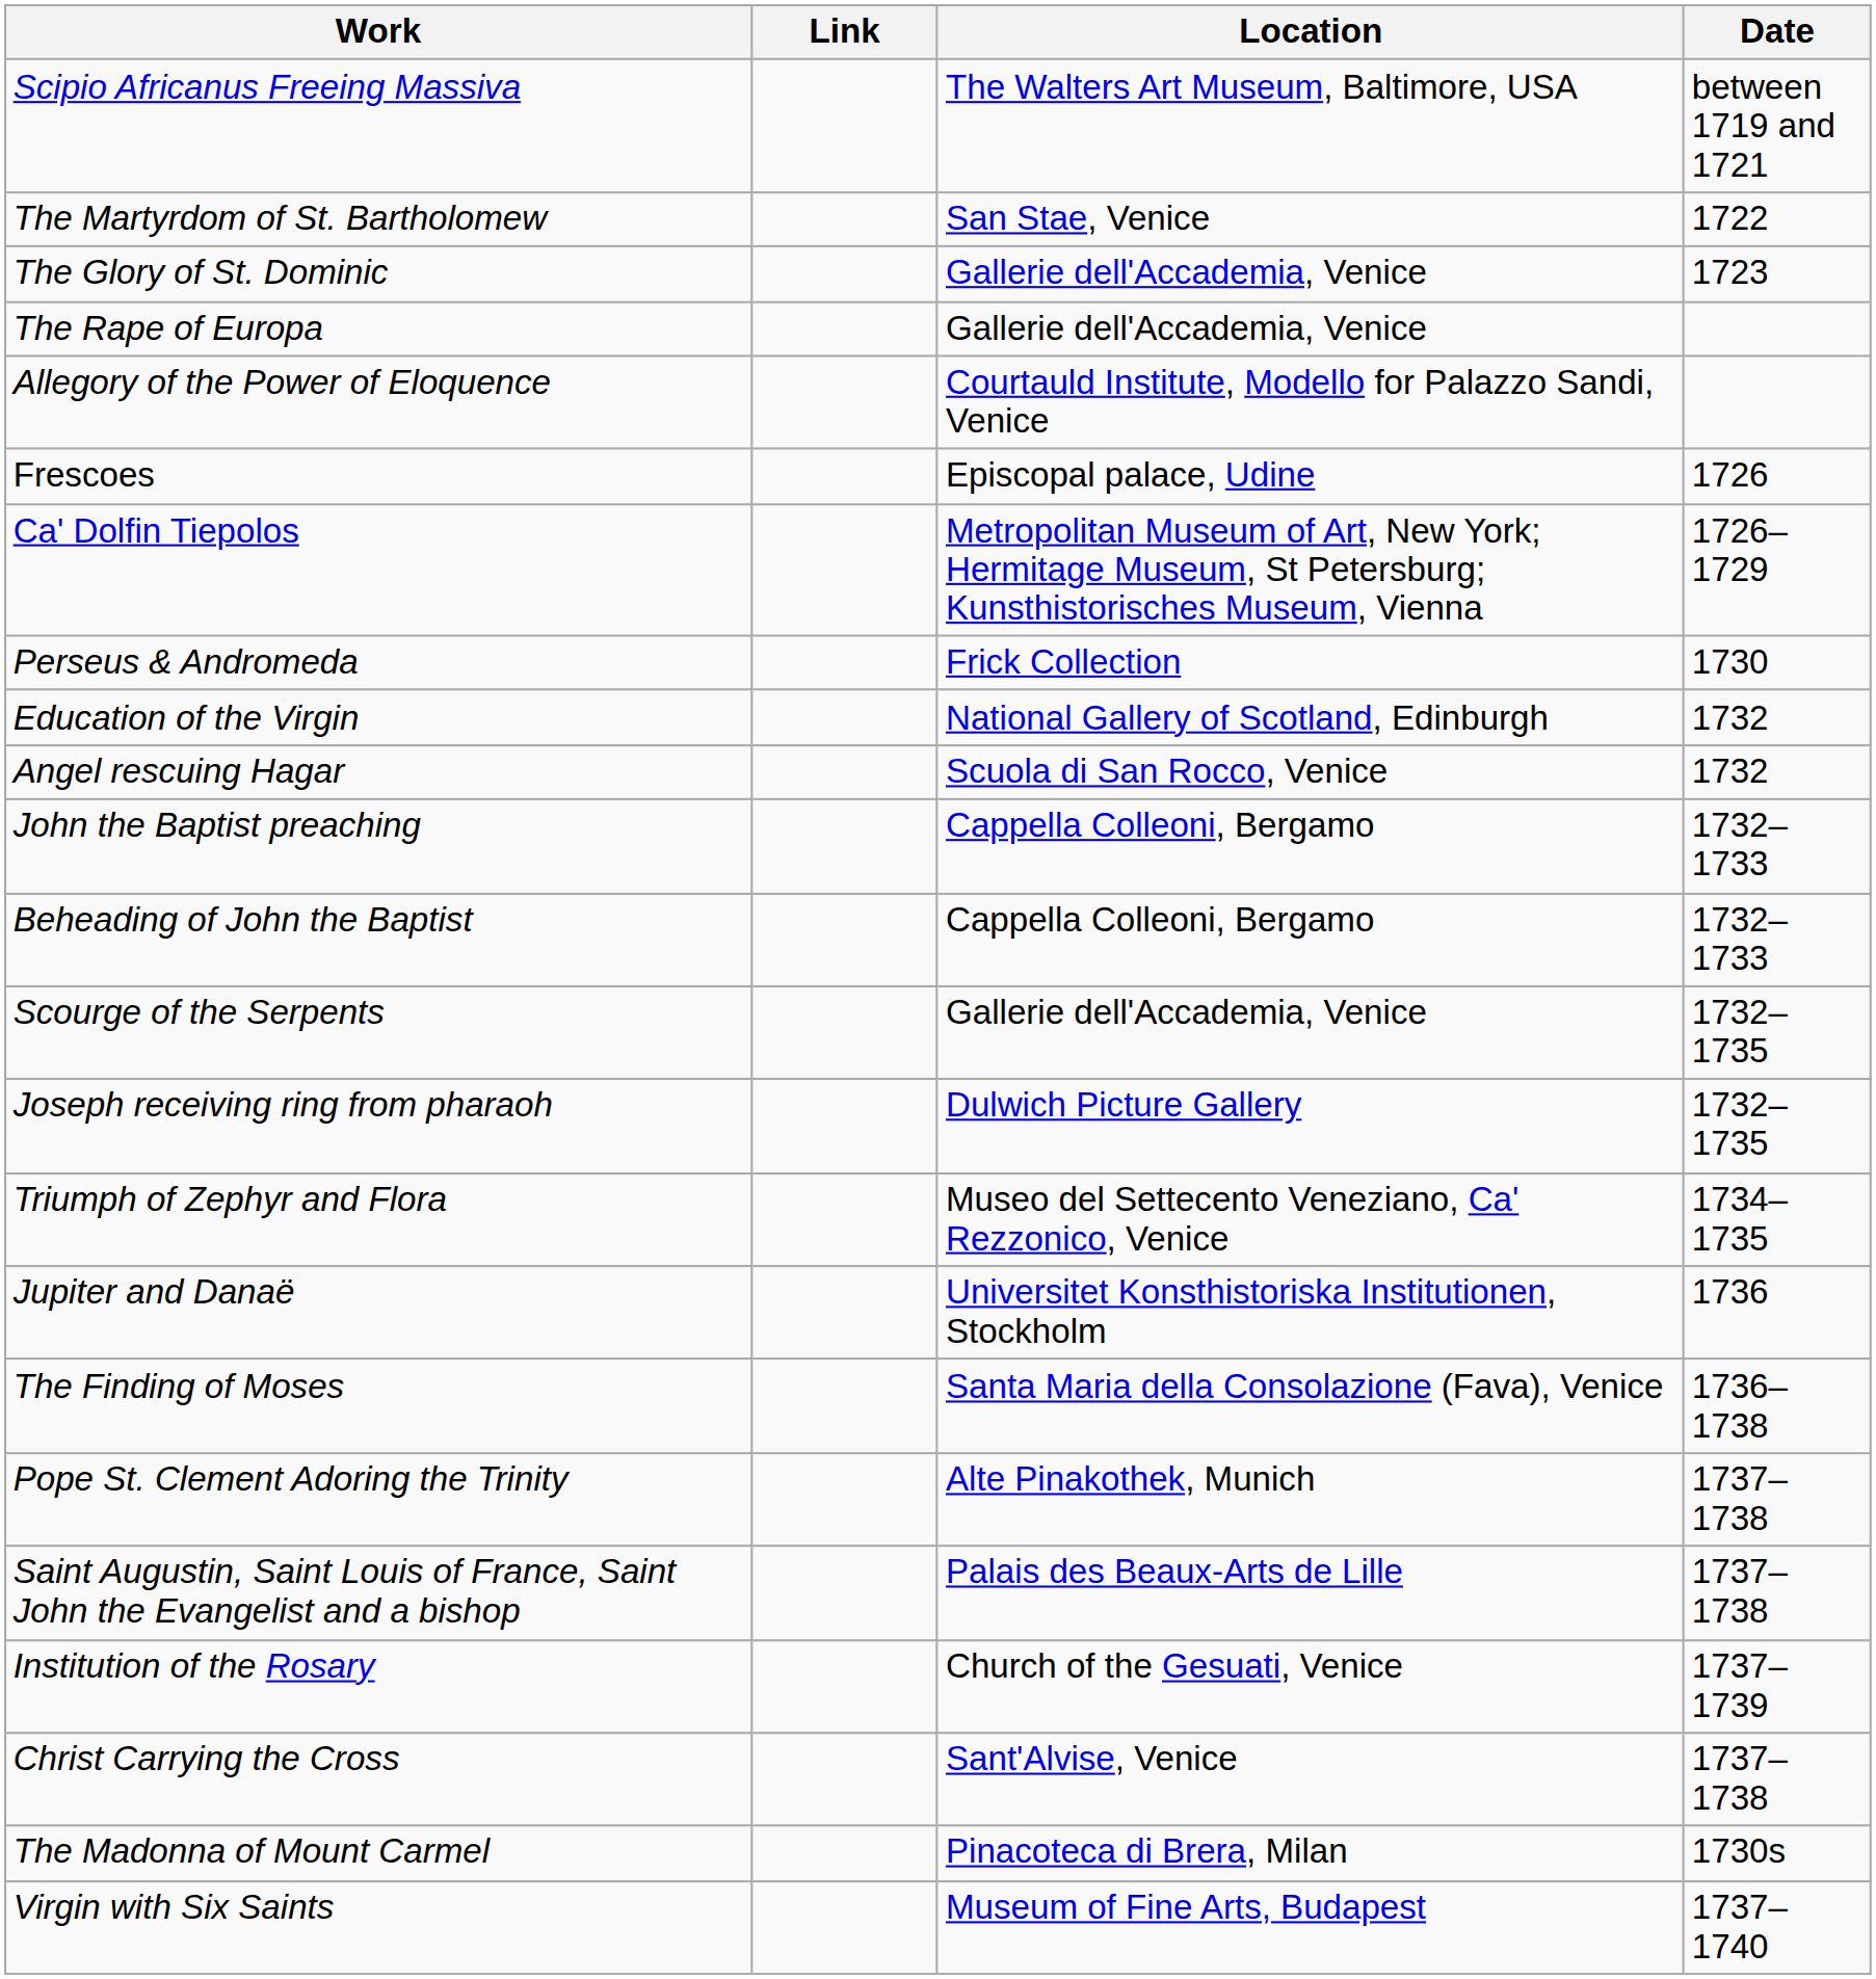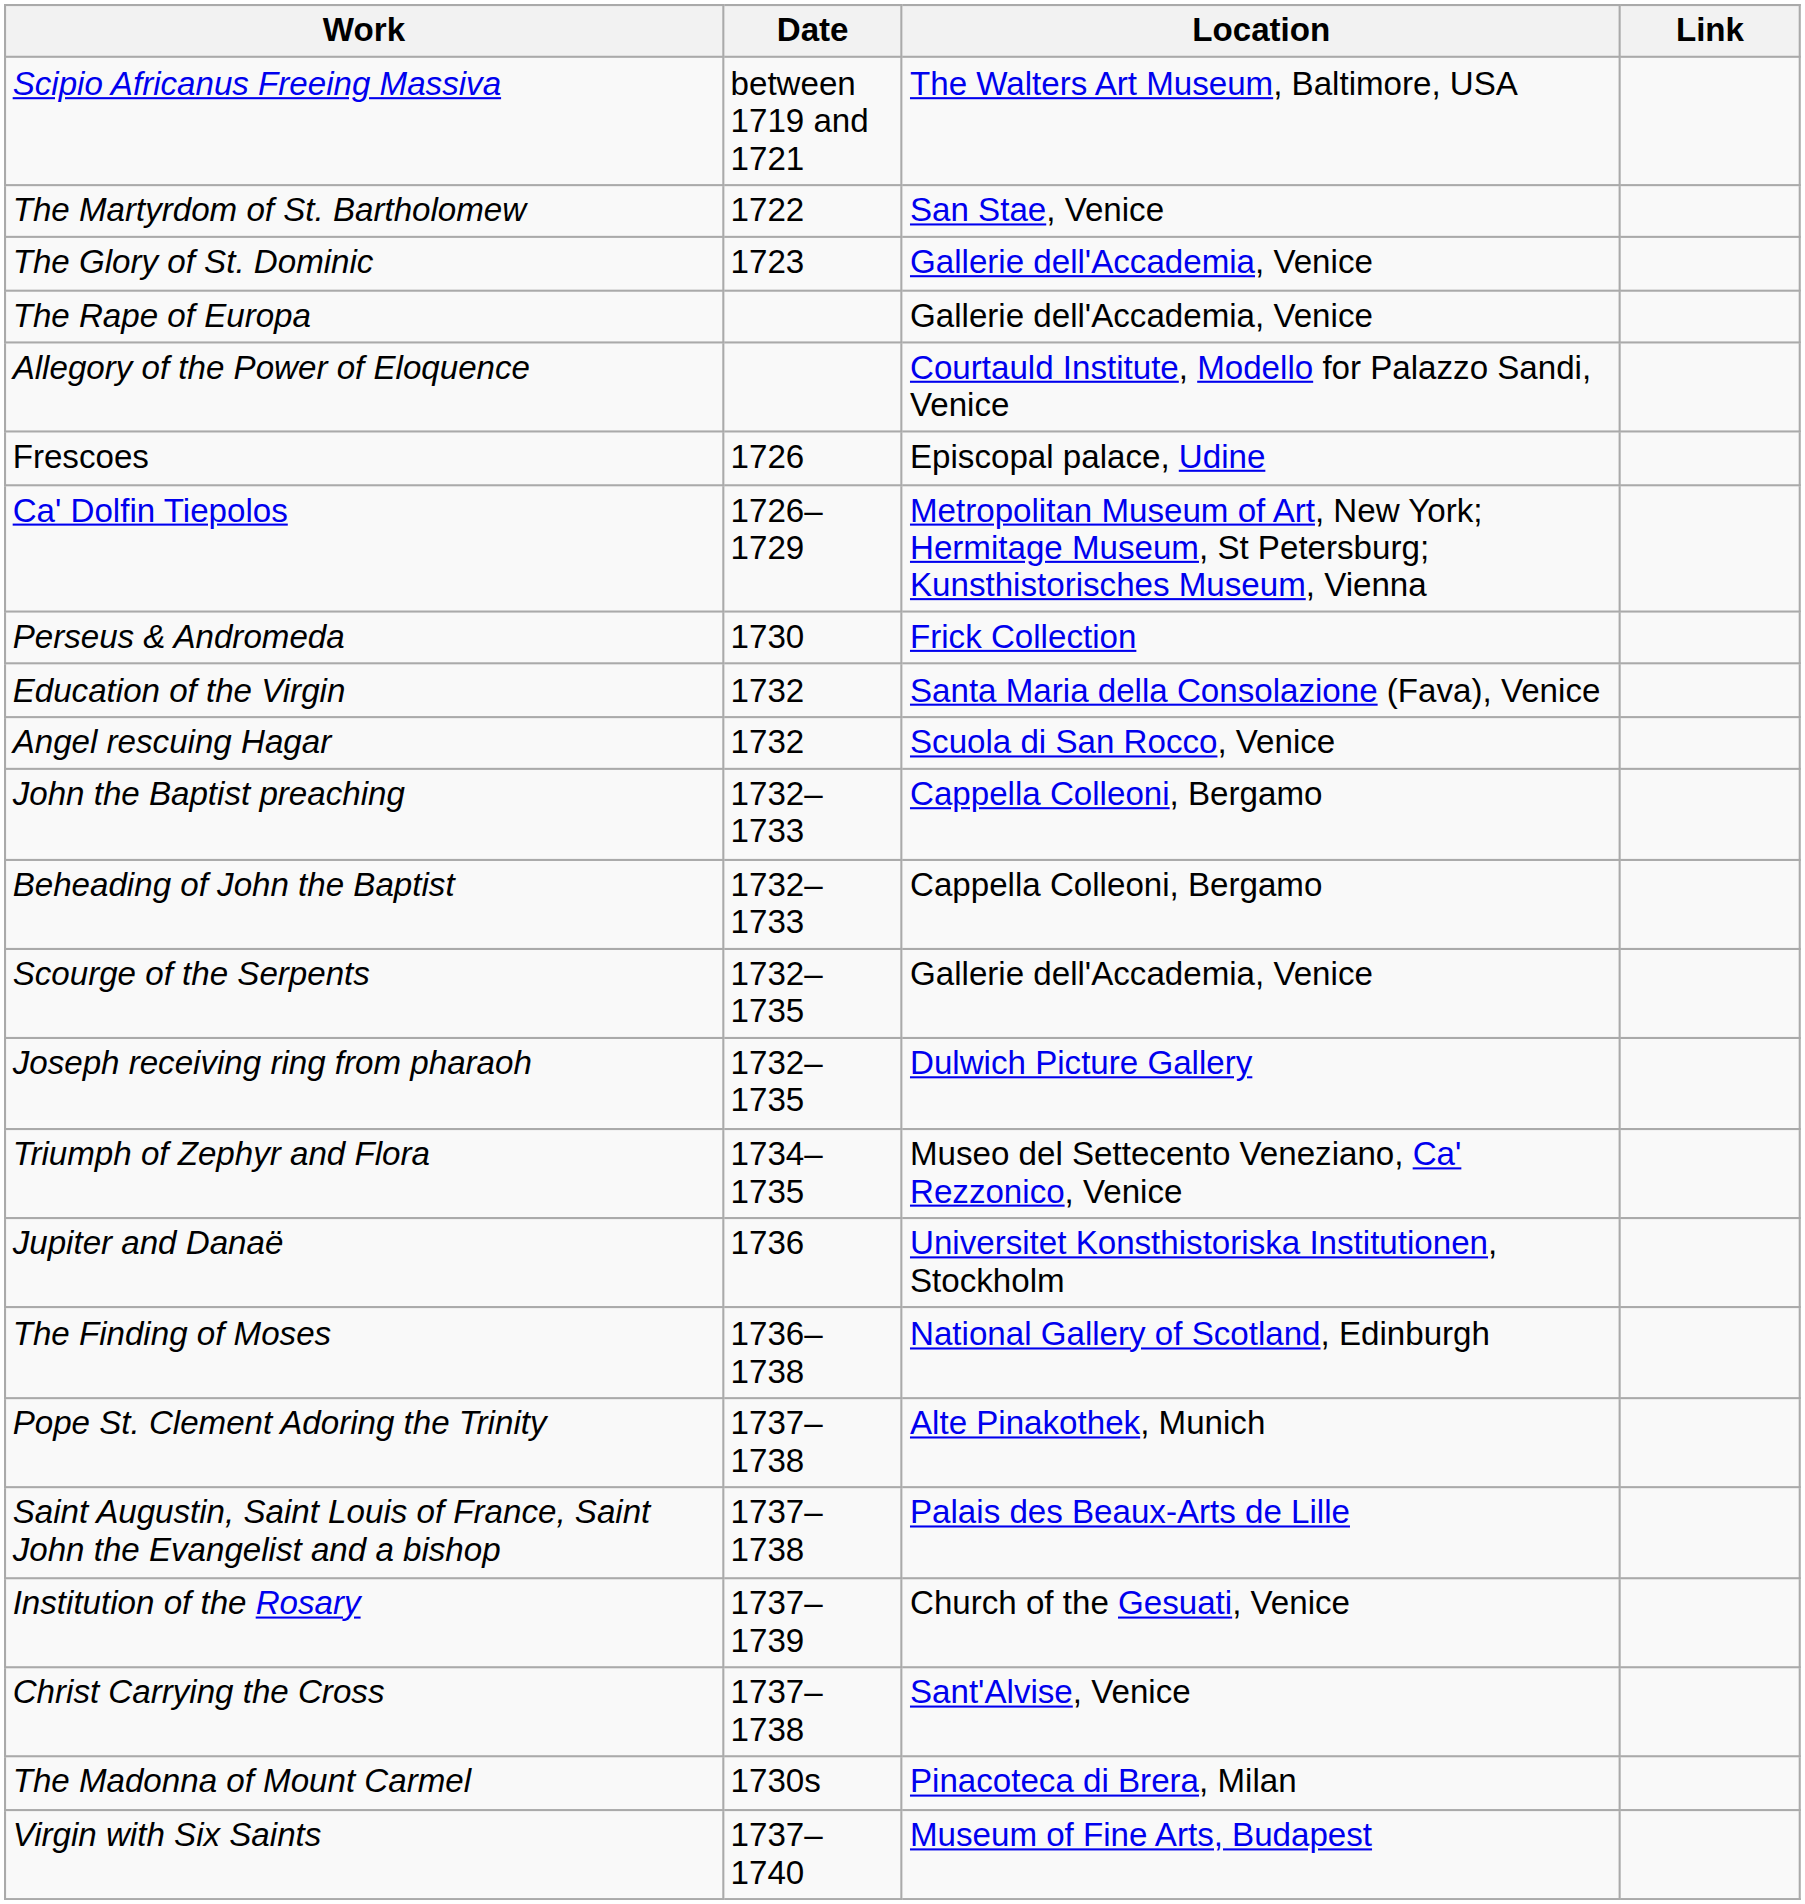 <table class=wikitable>
 <tr>
 <th width="40%">Work</th>
+<th width="10%">Date</th>
+<th width="40%">Location</th>
 <th width="10%">Link</th>
-<th width="40%">Location</th>
-<th width="10%">Date</th>
 </tr>
 <tr valign="top">
 <td><em><a href='#'>Scipio Africanus Freeing Massiva</a></em></td>
+<td>between 1719 and 1721</td>
+<td><a href='#'>The Walters Art Museum</a>, Baltimore, USA</td>
 <td></td>
-<td><a href='#'>The Walters Art Museum</a>, Baltimore, USA</td>
-<td>between 1719 and 1721</td>
 </tr>
 <tr valign="top">
 <td><em>The Martyrdom of St. Bartholomew</em></td>
+<td>1722</td>
+<td><a href='#'>San Stae</a>, Venice</td>
 <td></td>
-<td><a href='#'>San Stae</a>, Venice</td>
-<td>1722</td>
 </tr>
 <tr valign="top">
 <td><em>The Glory of St. Dominic</em></td>
+<td>1723</td>
+<td><a href='#'>Gallerie dell'Accademia</a>, Venice</td>
 <td></td>
-<td><a href='#'>Gallerie dell'Accademia</a>, Venice</td>
-<td>1723</td>
 </tr>
 <tr valign="top">
 <td><em>The Rape of Europa</em></td>
 <td></td>
 <td>Gallerie dell'Accademia, Venice</td>
 <td></td>
 </tr>
 <tr valign="top">
 <td><em>Allegory of the Power of Eloquence</em></td>
 <td></td>
 <td><a href='#'>Courtauld Institute</a>, <a href='#'>Modello</a> for Palazzo Sandi, Venice</td>
 <td></td>
 </tr>
 <tr valign="top">
 <td>Frescoes</td>
+<td>1726</td>
+<td>Episcopal palace, <a href='#'>Udine</a></td>
 <td></td>
-<td>Episcopal palace, <a href='#'>Udine</a></td>
-<td>1726</td>
 </tr>
 <tr valign="top">
 <td><a href='#'>Ca' Dolfin Tiepolos</a></td>
+<td>1726–1729</td>
+<td><a href='#'>Metropolitan Museum of Art</a>, New York; <a href='#'>Hermitage Museum</a>, St Petersburg; <a href='#'>Kunsthistorisches Museum</a>, Vienna</td>
 <td></td>
-<td><a href='#'>Metropolitan Museum of Art</a>, New York; <a href='#'>Hermitage Museum</a>, St Petersburg; <a href='#'>Kunsthistorisches Museum</a>, Vienna</td>
-<td>1726–1729</td>
 </tr>
 <tr valign="top">
 <td><em>Perseus & Andromeda</em></td>
+<td>1730</td>
+<td><a href='#'>Frick Collection</a></td>
 <td></td>
-<td><a href='#'>Frick Collection</a></td>
-<td>1730</td>
 </tr>
 <tr valign="top">
 <td><em>Education of the Virgin</em></td>
+<td>1732</td>
+<td><a href='#'>Santa Maria della Consolazione</a> (Fava), Venice</td>
 <td></td>
-<td><a href='#'>National Gallery of Scotland</a>, Edinburgh</td>
-<td>1732</td>
 </tr>
 <tr valign="top">
 <td><em>Angel rescuing Hagar</em></td>
+<td>1732</td>
+<td><a href='#'>Scuola di San Rocco</a>, Venice</td>
 <td></td>
-<td><a href='#'>Scuola di San Rocco</a>, Venice</td>
-<td>1732</td>
 </tr>
 <tr valign="top">
 <td><em>John the Baptist preaching</em></td>
+<td>1732–1733</td>
+<td><a href='#'>Cappella Colleoni</a>, Bergamo</td>
 <td></td>
-<td><a href='#'>Cappella Colleoni</a>, Bergamo</td>
-<td>1732–1733</td>
 </tr>
 <tr valign="top">
 <td><em>Beheading of John the Baptist</em></td>
+<td>1732–1733</td>
+<td>Cappella Colleoni, Bergamo</td>
 <td></td>
-<td>Cappella Colleoni, Bergamo</td>
-<td>1732–1733</td>
 </tr>
 <tr valign="top">
 <td><em>Scourge of the Serpents</em></td>
+<td>1732–1735</td>
+<td>Gallerie dell'Accademia, Venice</td>
 <td></td>
-<td>Gallerie dell'Accademia, Venice</td>
-<td>1732–1735</td>
 </tr>
 <tr valign="top">
 <td><em>Joseph receiving ring from pharaoh</em></td>
+<td>1732–1735</td>
+<td><a href='#'>Dulwich Picture Gallery</a></td>
 <td></td>
-<td><a href='#'>Dulwich Picture Gallery</a></td>
-<td>1732–1735</td>
 </tr>
 <tr valign="top">
 <td><em>Triumph of Zephyr and Flora</em></td>
+<td>1734–1735</td>
+<td>Museo del Settecento Veneziano, <a href='#'>Ca' Rezzonico</a>, Venice</td>
 <td></td>
-<td>Museo del Settecento Veneziano, <a href='#'>Ca' Rezzonico</a>, Venice</td>
-<td>1734–1735</td>
 </tr>
 <tr valign="top">
 <td><em>Jupiter and Danaë</em></td>
+<td>1736</td>
+<td><a href='#'>Universitet Konsthistoriska Institutionen</a>, Stockholm</td>
 <td></td>
-<td><a href='#'>Universitet Konsthistoriska Institutionen</a>, Stockholm</td>
-<td>1736</td>
 </tr>
 <tr valign="top">
 <td><em>The Finding of Moses</em></td>
+<td>1736–1738</td>
+<td><a href='#'>National Gallery of Scotland</a>, Edinburgh</td>
 <td></td>
-<td><a href='#'>Santa Maria della Consolazione</a> (Fava), Venice</td>
-<td>1736–1738</td>
 </tr>
 <tr valign="top">
 <td><em>Pope St. Clement Adoring the Trinity</em></td>
+<td>1737–1738</td>
+<td><a href='#'>Alte Pinakothek</a>, Munich</td>
 <td></td>
-<td><a href='#'>Alte Pinakothek</a>, Munich</td>
-<td>1737–1738</td>
 </tr>
 <tr valign="top">
 <td><em>Saint Augustin, Saint Louis of France, Saint John the Evangelist and a bishop</em></td>
+<td>1737–1738</td>
+<td><a href='#'>Palais des Beaux-Arts de Lille</a></td>
 <td></td>
-<td><a href='#'>Palais des Beaux-Arts de Lille</a></td>
-<td>1737–1738</td>
 </tr>
 <tr valign="top">
 <td><em>Institution of the <a href='#'>Rosary</a></em></td>
+<td>1737–1739</td>
+<td>Church of the <a href='#'>Gesuati</a>, Venice</td>
 <td></td>
-<td>Church of the <a href='#'>Gesuati</a>, Venice</td>
-<td>1737–1739</td>
 </tr>
 <tr valign="top">
 <td><em>Christ Carrying the Cross</em></td>
+<td>1737–1738</td>
+<td><a href='#'>Sant'Alvise</a>, Venice</td>
 <td></td>
-<td><a href='#'>Sant'Alvise</a>, Venice</td>
-<td>1737–1738</td>
 </tr>
 <tr valign="top">
 <td><em>The Madonna of Mount Carmel</em></td>
+<td>1730s</td>
+<td><a href='#'>Pinacoteca di Brera</a>, Milan</td>
 <td></td>
-<td><a href='#'>Pinacoteca di Brera</a>, Milan</td>
-<td>1730s</td>
 </tr>
 <tr valign="top">
 <td><em>Virgin with Six Saints</em></td>
+<td>1737–1740</td>
+<td><a href='#'>Museum of Fine Arts, Budapest</a></td>
 <td></td>
-<td><a href='#'>Museum of Fine Arts, Budapest</a></td>
-<td>1737–1740</td>
 </tr>
 </table>
